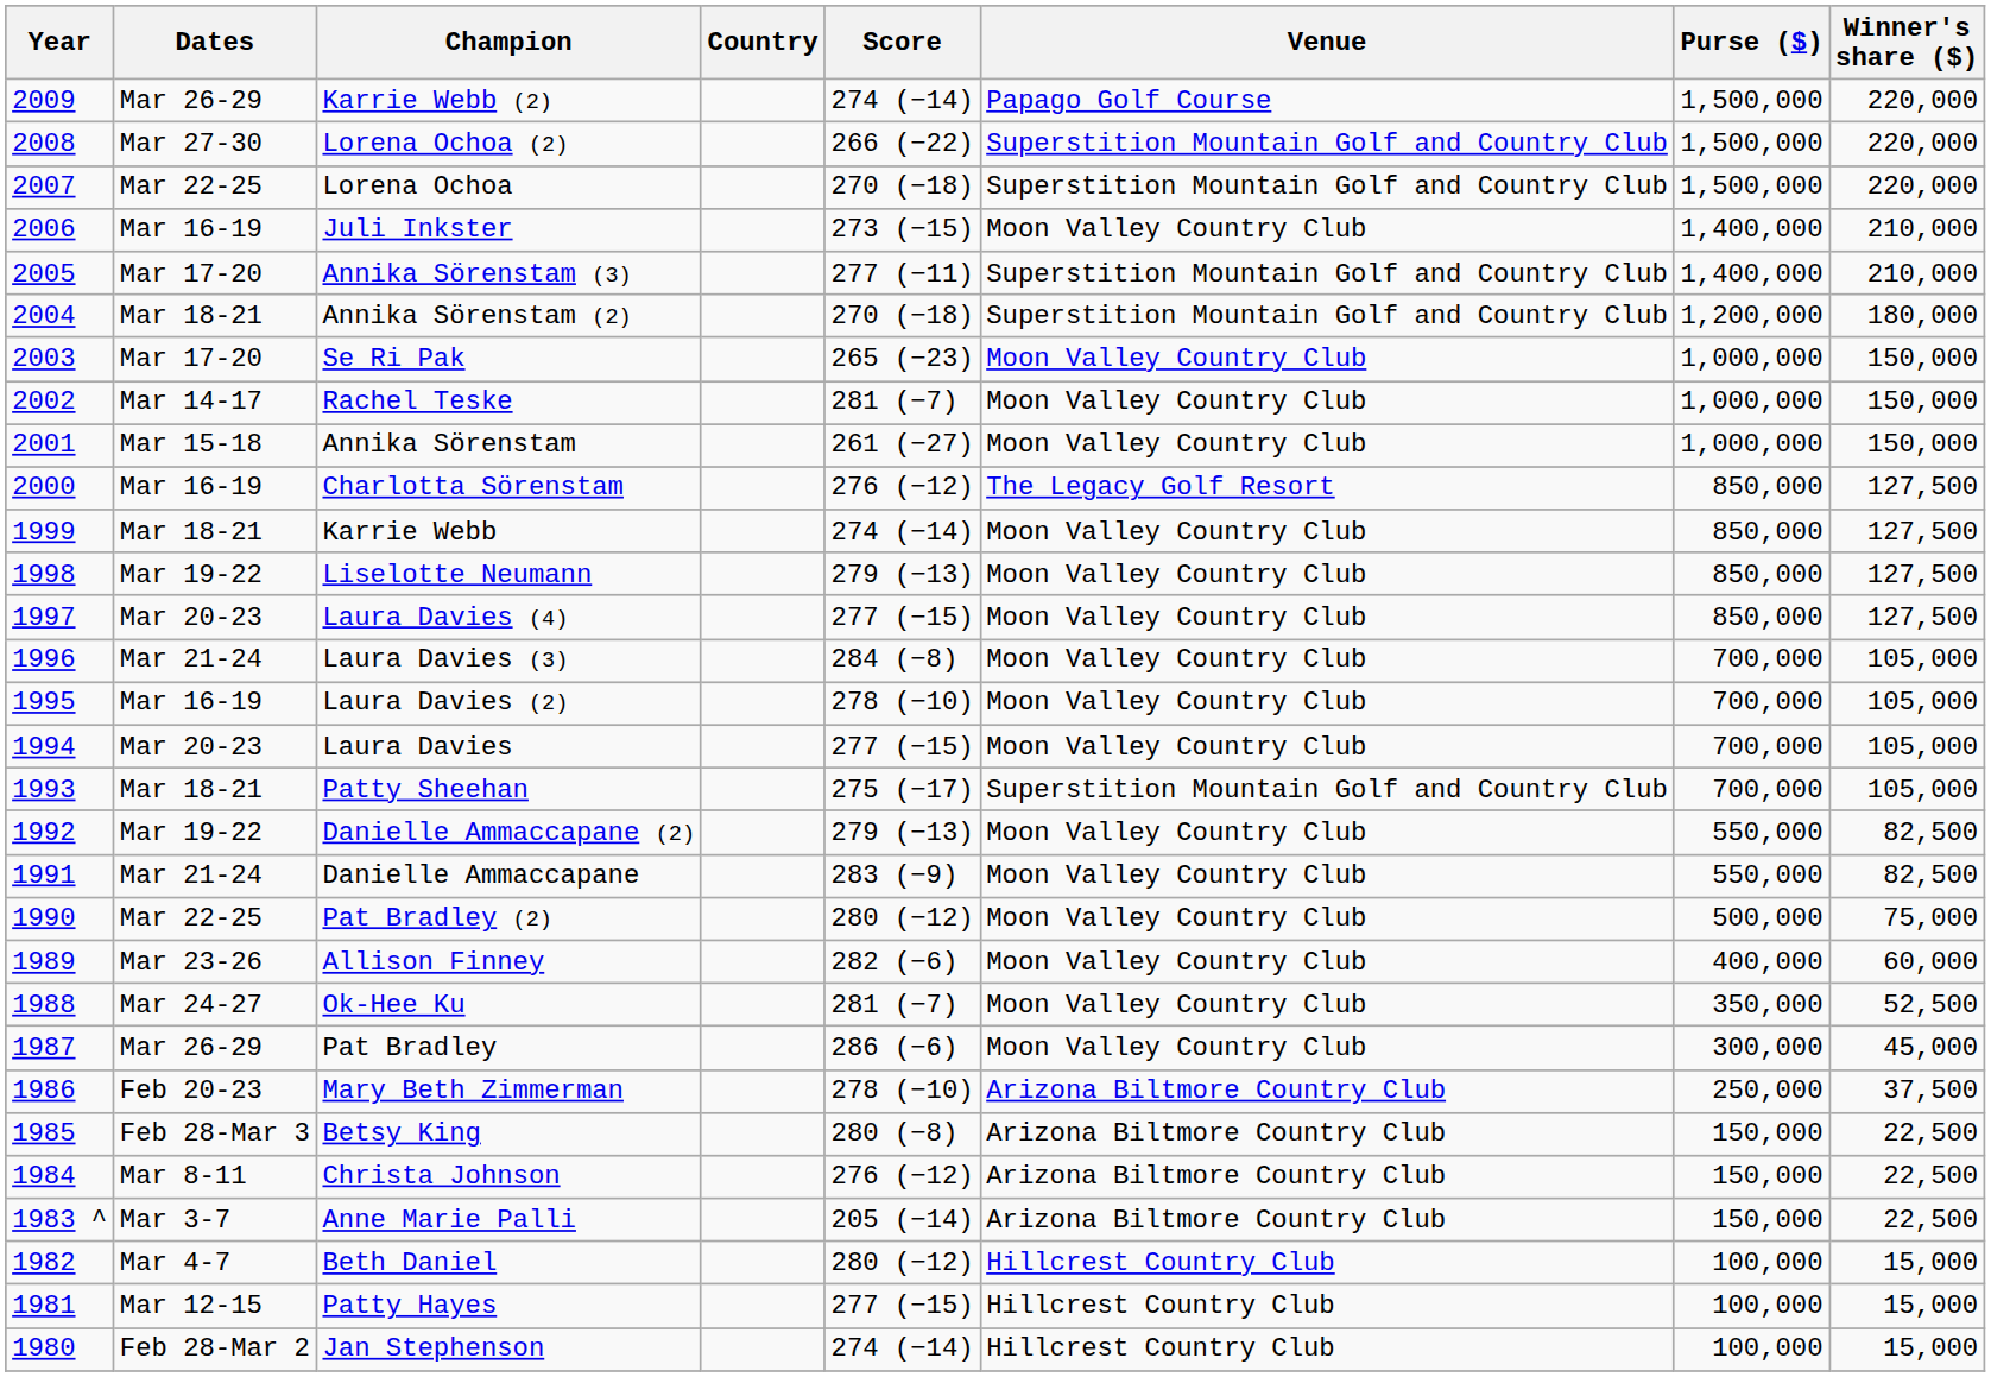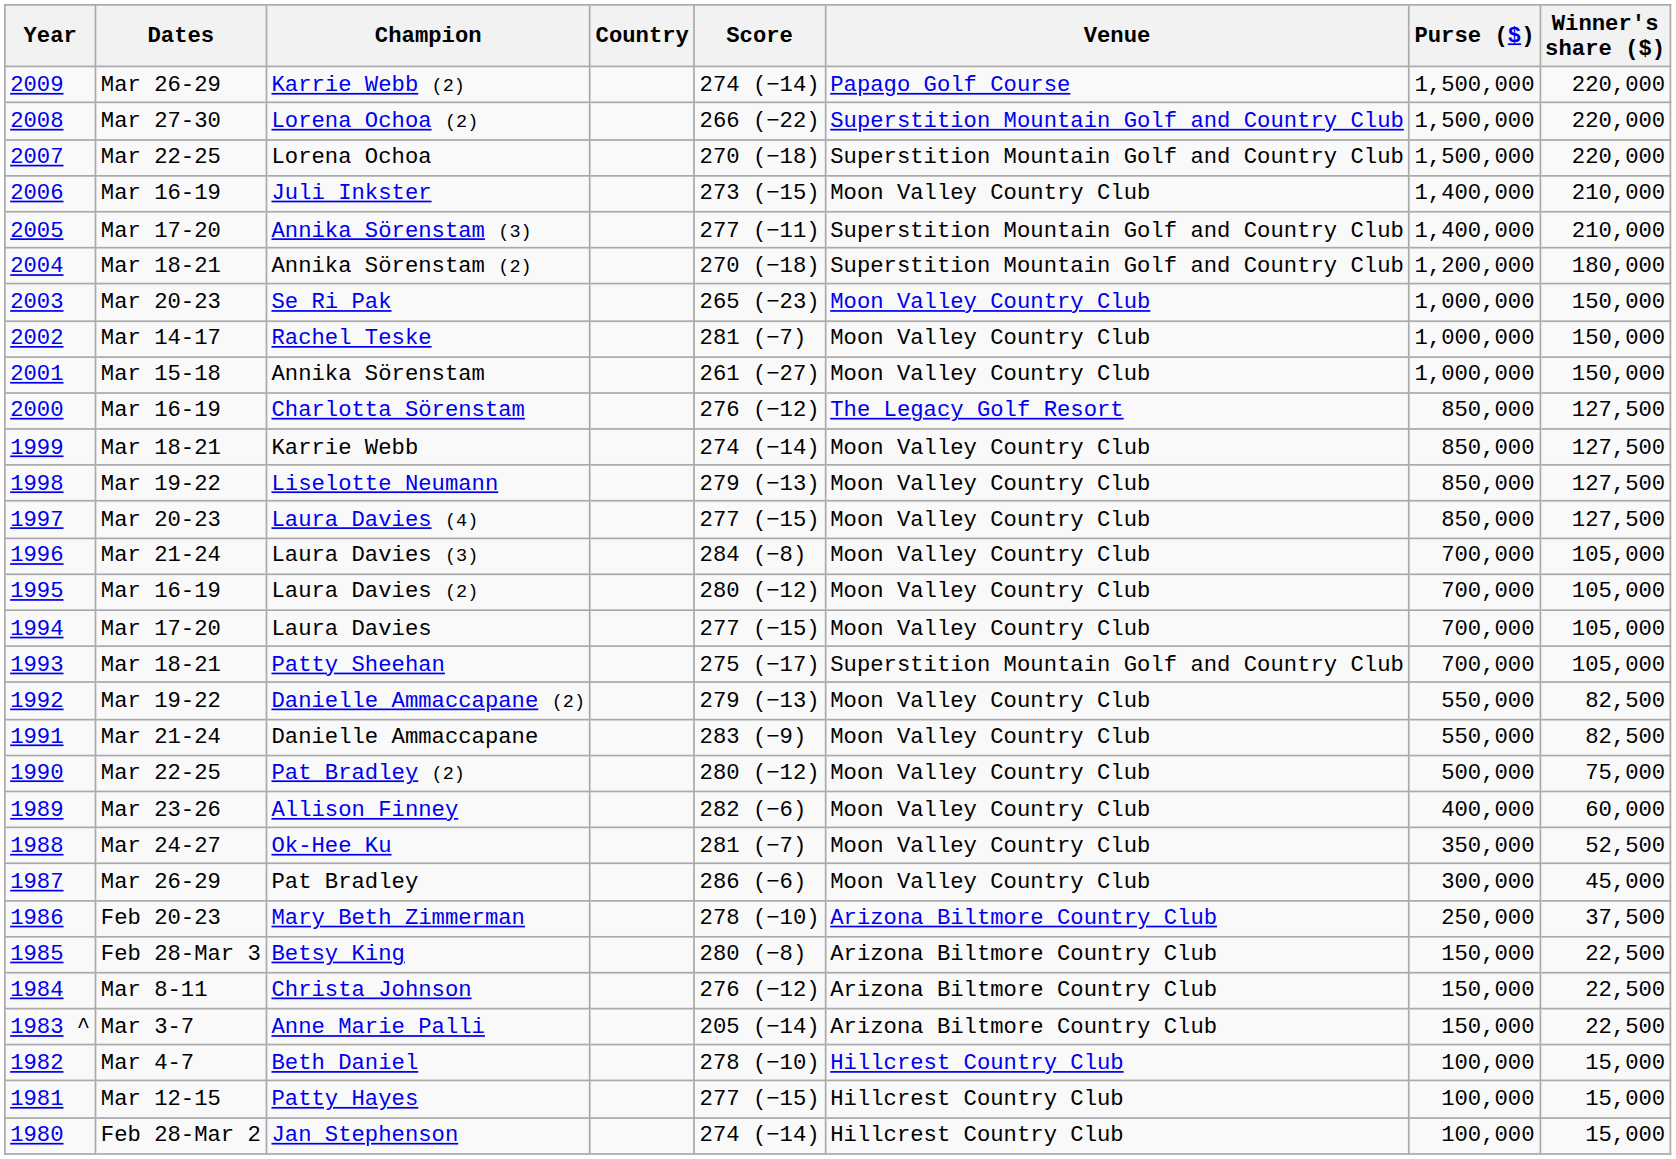 <table class="wikitable">
 <tr>
 <th>Year</th>
 <th>Dates</th>
 <th>Champion</th>
 <th>Country</th>
 <th>Score</th>
 <th>Venue</th>
 <th>Purse (<a href='#'>$</a>)</th>
 <th>Winner's<br>share ($)</th>
 </tr>
 <tr>
 <td><a href='#'>2009</a></td>
 <td>Mar 26-29</td>
 <td><a href='#'>Karrie Webb</a> <small>(2)</small></td>
 <td></td>
 <td>274 (−14)</td>
 <td><a href='#'>Papago Golf Course</a></td>
 <td align=right>1,500,000</td>
 <td align=right>220,000</td>
 </tr>
 <tr>
 <td><a href='#'>2008</a></td>
 <td>Mar 27-30</td>
 <td><a href='#'>Lorena Ochoa</a> <small>(2)</small></td>
 <td></td>
 <td>266 (−22)</td>
 <td><a href='#'>Superstition Mountain Golf and Country Club</a></td>
 <td align=right>1,500,000</td>
 <td align=right>220,000</td>
 </tr>
 <tr>
 <td><a href='#'>2007</a></td>
 <td>Mar 22-25</td>
 <td>Lorena Ochoa</td>
 <td></td>
 <td>270 (−18)</td>
 <td>Superstition Mountain Golf and Country Club</td>
 <td align=right>1,500,000</td>
 <td align=right>220,000</td>
 </tr>
 <tr>
 <td><a href='#'>2006</a></td>
 <td>Mar 16-19</td>
 <td><a href='#'>Juli Inkster</a></td>
 <td></td>
 <td>273 (−15)</td>
 <td>Moon Valley Country Club</td>
 <td align=right>1,400,000</td>
 <td align=right>210,000</td>
 </tr>
 <tr>
 <td><a href='#'>2005</a></td>
 <td>Mar 17-20</td>
 <td><a href='#'>Annika Sörenstam</a> <small>(3)</small></td>
 <td></td>
 <td>277 (−11)</td>
 <td>Superstition Mountain Golf and Country Club</td>
 <td align=right>1,400,000</td>
 <td align=right>210,000</td>
 </tr>
 <tr>
 <td><a href='#'>2004</a></td>
 <td>Mar 18-21</td>
 <td>Annika Sörenstam <small>(2)</small></td>
 <td></td>
 <td>270 (−18)</td>
 <td>Superstition Mountain Golf and Country Club</td>
 <td align=right>1,200,000</td>
 <td align=right>180,000</td>
 </tr>
 <tr>
 <td><a href='#'>2003</a></td>
-<td>Mar 17-20</td>
+<td>Mar 20-23</td>
 <td><a href='#'>Se Ri Pak</a></td>
 <td></td>
 <td>265 (−23)</td>
 <td><a href='#'>Moon Valley Country Club</a></td>
 <td align=right>1,000,000</td>
 <td align=right>150,000</td>
 </tr>
 <tr>
 <td><a href='#'>2002</a></td>
 <td>Mar 14-17</td>
 <td><a href='#'>Rachel Teske</a></td>
 <td></td>
 <td>281 (−7)</td>
 <td>Moon Valley Country Club</td>
 <td align=right>1,000,000</td>
 <td align=right>150,000</td>
 </tr>
 <tr>
 <td><a href='#'>2001</a></td>
 <td>Mar 15-18</td>
 <td>Annika Sörenstam</td>
 <td></td>
 <td>261 (−27)</td>
 <td>Moon Valley Country Club</td>
 <td align=right>1,000,000</td>
 <td align=right>150,000</td>
 </tr>
 <tr>
 <td><a href='#'>2000</a></td>
 <td>Mar 16-19</td>
 <td><a href='#'>Charlotta Sörenstam</a></td>
 <td></td>
 <td>276 (−12)</td>
 <td><a href='#'>The Legacy Golf Resort</a></td>
 <td align=right>850,000</td>
 <td align=right>127,500</td>
 </tr>
 <tr>
 <td><a href='#'>1999</a></td>
 <td>Mar 18-21</td>
 <td>Karrie Webb</td>
 <td></td>
 <td>274 (−14)</td>
 <td>Moon Valley Country Club</td>
 <td align=right>850,000</td>
 <td align=right>127,500</td>
 </tr>
 <tr>
 <td><a href='#'>1998</a></td>
 <td>Mar 19-22</td>
 <td><a href='#'>Liselotte Neumann</a></td>
 <td></td>
 <td>279 (−13)</td>
 <td>Moon Valley Country Club</td>
 <td align=right>850,000</td>
 <td align=right>127,500</td>
 </tr>
 <tr>
 <td><a href='#'>1997</a></td>
 <td>Mar 20-23</td>
 <td><a href='#'>Laura Davies</a> <small>(4)</small></td>
 <td></td>
 <td>277 (−15)</td>
 <td>Moon Valley Country Club</td>
 <td align=right>850,000</td>
 <td align=right>127,500</td>
 </tr>
 <tr>
 <td><a href='#'>1996</a></td>
 <td>Mar 21-24</td>
 <td>Laura Davies <small>(3)</small></td>
 <td></td>
 <td>284 (−8)</td>
 <td>Moon Valley Country Club</td>
 <td align=right>700,000</td>
 <td align=right>105,000</td>
 </tr>
 <tr>
 <td><a href='#'>1995</a></td>
 <td>Mar 16-19</td>
 <td>Laura Davies <small>(2)</small></td>
 <td></td>
-<td>278 (−10)</td>
+<td>280 (−12)</td>
 <td>Moon Valley Country Club</td>
 <td align=right>700,000</td>
 <td align=right>105,000</td>
 </tr>
 <tr>
 <td><a href='#'>1994</a></td>
-<td>Mar 20-23</td>
+<td>Mar 17-20</td>
 <td>Laura Davies</td>
 <td></td>
 <td>277 (−15)</td>
 <td>Moon Valley Country Club</td>
 <td align=right>700,000</td>
 <td align=right>105,000</td>
 </tr>
 <tr>
 <td><a href='#'>1993</a></td>
 <td>Mar 18-21</td>
 <td><a href='#'>Patty Sheehan</a></td>
 <td></td>
 <td>275 (−17)</td>
 <td>Superstition Mountain Golf and Country Club</td>
 <td align=right>700,000</td>
 <td align=right>105,000</td>
 </tr>
 <tr>
 <td><a href='#'>1992</a></td>
 <td>Mar 19-22</td>
 <td><a href='#'>Danielle Ammaccapane</a> <small>(2)</small></td>
 <td></td>
 <td>279 (−13)</td>
 <td>Moon Valley Country Club</td>
 <td align=right>550,000</td>
 <td align=right>82,500</td>
 </tr>
 <tr>
 <td><a href='#'>1991</a></td>
 <td>Mar 21-24</td>
 <td>Danielle Ammaccapane</td>
 <td></td>
 <td>283 (−9)</td>
 <td>Moon Valley Country Club</td>
 <td align=right>550,000</td>
 <td align=right>82,500</td>
 </tr>
 <tr>
 <td><a href='#'>1990</a></td>
 <td>Mar 22-25</td>
 <td><a href='#'>Pat Bradley</a> <small>(2)</small></td>
 <td></td>
 <td>280 (−12)</td>
 <td>Moon Valley Country Club</td>
 <td align=right>500,000</td>
 <td align=right>75,000</td>
 </tr>
 <tr>
 <td><a href='#'>1989</a></td>
 <td>Mar 23-26</td>
 <td><a href='#'>Allison Finney</a></td>
 <td></td>
 <td>282 (−6)</td>
 <td>Moon Valley Country Club</td>
 <td align=right>400,000</td>
 <td align=right>60,000</td>
 </tr>
 <tr>
 <td><a href='#'>1988</a></td>
 <td>Mar 24-27</td>
 <td><a href='#'>Ok-Hee Ku</a></td>
 <td></td>
 <td>281 (−7)</td>
 <td>Moon Valley Country Club</td>
 <td align=right>350,000</td>
 <td align=right>52,500</td>
 </tr>
 <tr>
 <td><a href='#'>1987</a></td>
 <td>Mar 26-29</td>
 <td>Pat Bradley</td>
 <td></td>
 <td>286 (−6)</td>
 <td>Moon Valley Country Club</td>
 <td align=right>300,000</td>
 <td align=right>45,000</td>
 </tr>
 <tr>
 <td><a href='#'>1986</a></td>
 <td>Feb 20-23</td>
 <td><a href='#'>Mary Beth Zimmerman</a></td>
 <td></td>
 <td>278 (−10)</td>
 <td><a href='#'>Arizona Biltmore Country Club</a></td>
 <td align=right>250,000</td>
 <td align=right>37,500</td>
 </tr>
 <tr>
 <td><a href='#'>1985</a></td>
 <td>Feb 28-Mar 3</td>
 <td><a href='#'>Betsy King</a></td>
 <td></td>
 <td>280 (−8)</td>
 <td>Arizona Biltmore Country Club</td>
 <td align=right>150,000</td>
 <td align=right>22,500</td>
 </tr>
 <tr>
 <td><a href='#'>1984</a></td>
 <td>Mar 8-11</td>
 <td><a href='#'>Christa Johnson</a></td>
 <td></td>
 <td>276 (−12)</td>
 <td>Arizona Biltmore Country Club</td>
 <td align=right>150,000</td>
 <td align=right>22,500</td>
 </tr>
 <tr>
 <td><a href='#'>1983</a> ^</td>
 <td>Mar 3-7</td>
 <td><a href='#'>Anne Marie Palli</a></td>
 <td></td>
 <td>205 (−14)</td>
 <td>Arizona Biltmore Country Club</td>
 <td align=right>150,000</td>
 <td align=right>22,500</td>
 </tr>
 <tr>
 <td><a href='#'>1982</a></td>
 <td>Mar 4-7</td>
 <td><a href='#'>Beth Daniel</a></td>
 <td></td>
-<td>280 (−12)</td>
+<td>278 (−10)</td>
 <td><a href='#'>Hillcrest Country Club</a></td>
 <td align=right>100,000</td>
 <td align=right>15,000</td>
 </tr>
 <tr>
 <td><a href='#'>1981</a></td>
 <td>Mar 12-15</td>
 <td><a href='#'>Patty Hayes</a></td>
 <td></td>
 <td>277 (−15)</td>
 <td>Hillcrest Country Club</td>
 <td align=right>100,000</td>
 <td align=right>15,000</td>
 </tr>
 <tr>
 <td><a href='#'>1980</a></td>
 <td>Feb 28-Mar 2</td>
 <td><a href='#'>Jan Stephenson</a></td>
 <td></td>
 <td>274 (−14)</td>
 <td>Hillcrest Country Club</td>
 <td align=right>100,000</td>
 <td align=right>15,000</td>
 </tr>
 </table>
